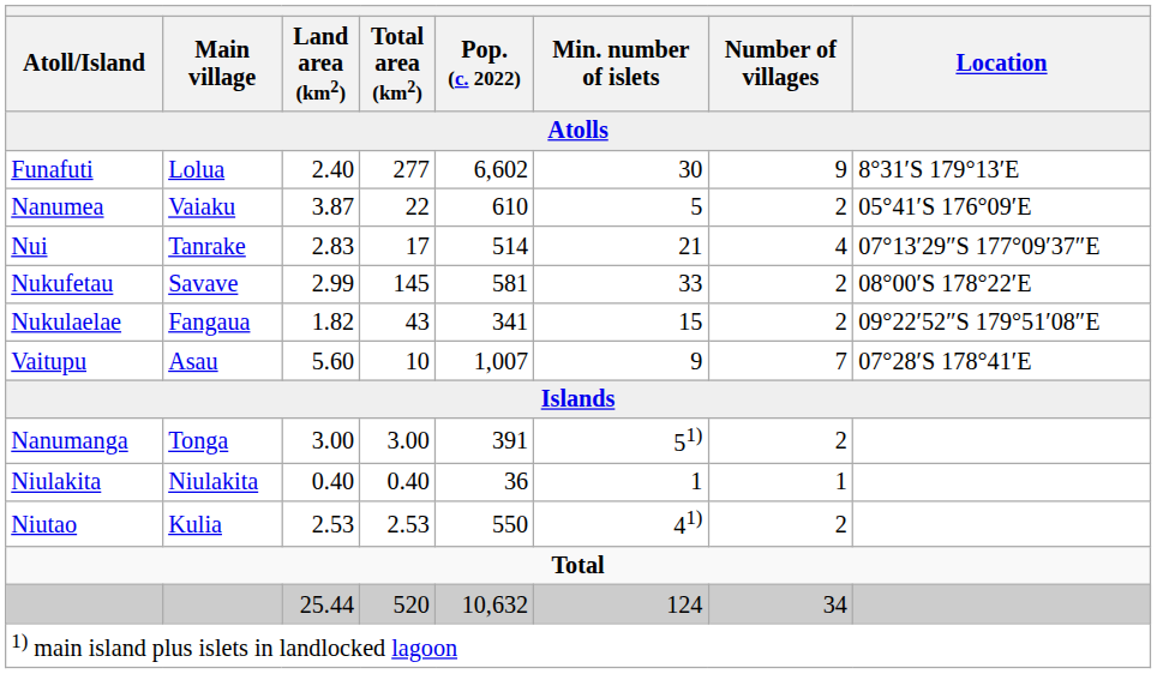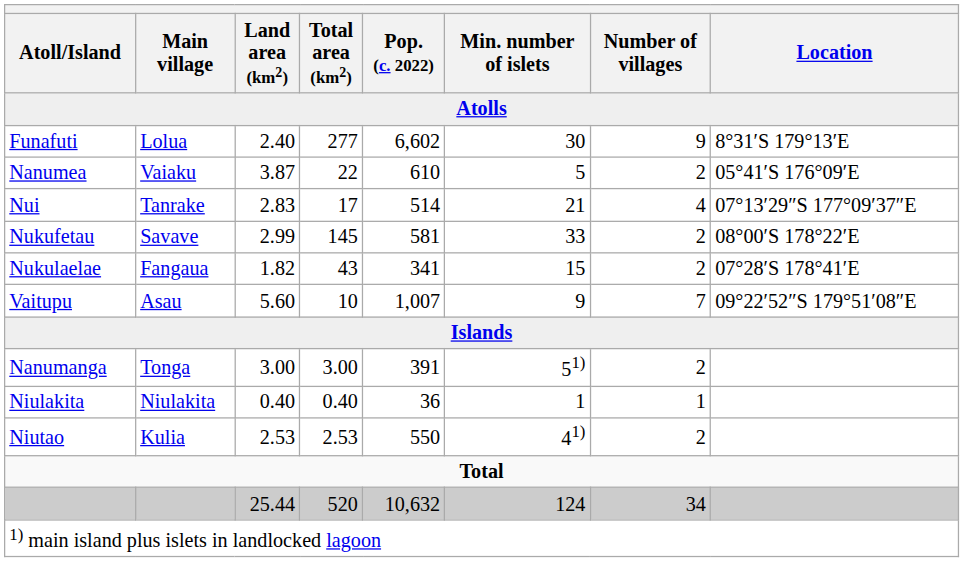 <table class="wikitable sortable">
 <tr>
 <th bgcolor="#ffffff" colspan="25" width="85%" valign="top"> </th>
 </tr>
 <tr>
 <th>Atoll/Island</th>
 <th>Main<br>village</th>
 <th>Land<br>area<br><small>(km<sup>2</sup>)</small></th>
 <th>Total<br>area<br><small>(km<sup>2</sup>)</small></th>
 <th>Pop.<br><small>(<a href='#'>c.</a> 2022)</small></th>
 <th>Min. number<br>of islets</th>
 <th>Number of<br>villages</th>
 <th><a href='#'>Location</a></th>
 </tr>
 <tr>
 <td colspan=9 align=center bgcolor="#EFEFEF"><strong><a href='#'>Atolls</a></strong></td>
 </tr>
 <tr bgcolor="#ffffff">
 <td><a href='#'>Funafuti</a></td>
 <td><a href='#'>Lolua</a></td>
 <td align="right">2.40</td>
 <td align="right">277</td>
 <td align=right>6,602</td>
 <td align="right">30</td>
 <td align=right>9</td>
 <td>8°31′S 179°13′E</td>
 </tr>
 <tr bgcolor="#ffffff">
 <td><a href='#'>Nanumea</a></td>
 <td><a href='#'>Vaiaku</a></td>
 <td align="right">3.87</td>
 <td align="right">22</td>
 <td align=right>610</td>
 <td align="right">5</td>
 <td align=right>2</td>
 <td>05°41′S 176°09′E</td>
 </tr>
 <tr bgcolor="#ffffff">
 <td><a href='#'>Nui</a></td>
 <td><a href='#'>Tanrake</a></td>
 <td align="right">2.83</td>
 <td align="right">17</td>
 <td align=right>514</td>
 <td align="right">21</td>
 <td align=right>4</td>
 <td>07°13′29″S 177°09′37″E</td>
 </tr>
 <tr bgcolor="#ffffff">
 <td><a href='#'>Nukufetau</a></td>
 <td><a href='#'>Savave</a></td>
 <td align="right">2.99</td>
 <td align="right">145</td>
 <td align=right>581</td>
 <td align="right">33</td>
 <td align=right>2</td>
 <td>08°00′S 178°22′E</td>
 </tr>
 <tr bgcolor="#ffffff">
 <td><a href='#'>Nukulaelae</a></td>
 <td><a href='#'>Fangaua</a></td>
 <td align="right">1.82</td>
 <td align="right">43</td>
 <td align=right>341</td>
 <td align="right">15</td>
 <td align=right>2</td>
-<td>09°22′52″S 179°51′08″E</td>
+<td>07°28′S 178°41′E</td>
 </tr>
 <tr bgcolor="#ffffff">
 <td><a href='#'>Vaitupu</a></td>
 <td><a href='#'>Asau</a></td>
 <td align="right">5.60</td>
 <td align="right">10</td>
 <td align=right>1,007</td>
 <td align="right">9</td>
 <td align=right>7</td>
-<td>07°28′S 178°41′E</td>
+<td>09°22′52″S 179°51′08″E</td>
 </tr>
 <tr bgcolor="#ffffff">
 <td colspan=9 align=center bgcolor="#EFEFEF"><strong><a href='#'>Islands</a></strong></td>
 </tr>
 <tr bgcolor="#ffffff">
 <td><a href='#'>Nanumanga</a></td>
 <td><a href='#'>Tonga</a></td>
 <td align=right>3.00</td>
 <td align=right>3.00</td>
 <td align=right>391</td>
 <td align="right">5<sup>1)</sup></td>
 <td align=right>2</td>
 <td></td>
 </tr>
 <tr bgcolor="#ffffff">
 <td><a href='#'>Niulakita</a></td>
 <td><a href='#'>Niulakita</a></td>
 <td align=right>0.40</td>
 <td align=right>0.40</td>
 <td align=right>36</td>
 <td align="right">1</td>
 <td align=right>1</td>
 <td></td>
 </tr>
 <tr bgcolor="#ffffff">
 <td><a href='#'>Niutao</a></td>
 <td><a href='#'>Kulia</a></td>
 <td align=right>2.53</td>
 <td align=right>2.53</td>
 <td align=right>550</td>
 <td align="right">4<sup>1)</sup></td>
 <td align=right>2</td>
 <td></td>
 </tr>
 <tr>
 <td colspan="9" align=center><strong>Total</strong></td>
 </tr>
 <tr style="background: #CCCccc;">
 <td></td>
 <td></td>
 <td align="right">25.44</td>
 <td align="right">520</td>
 <td align="right">10,632</td>
 <td align="right">124</td>
 <td align="right">34</td>
 <td> </td>
 </tr>
 <tr>
 <td colspan=9 bgcolor="#ffffff"><sup>1)</sup> main island plus islets in landlocked <a href='#'>lagoon</a></td>
 </tr>
 </table>
